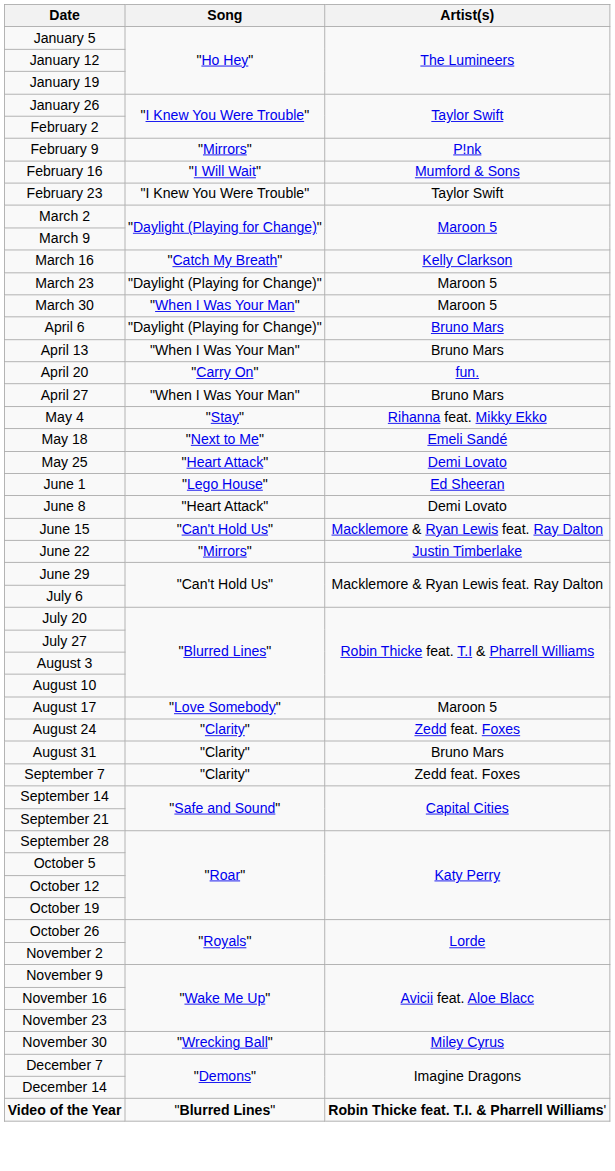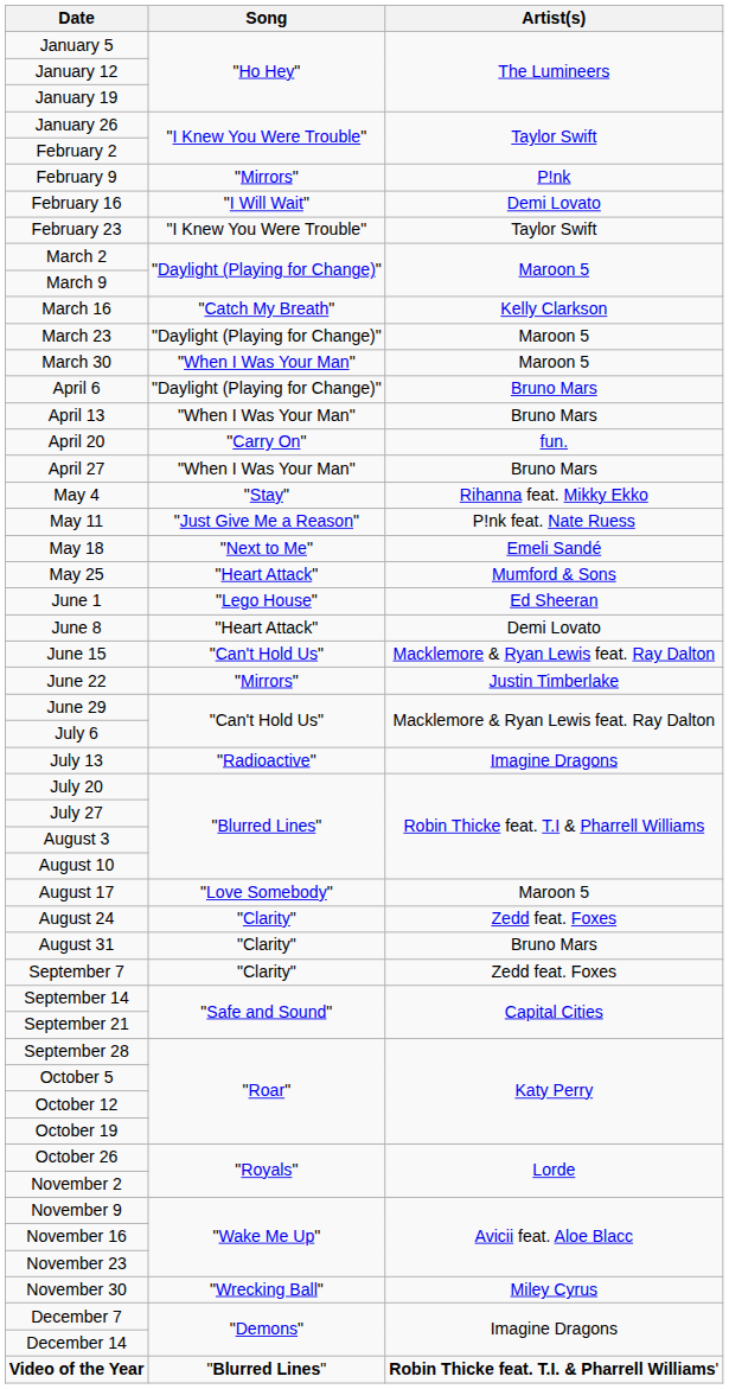 <table class="wikitable collapsible collapsed" style="text-align:center;">
 <tr>
 <th>Date</th>
 <th>Song</th>
 <th>Artist(s)</th>
 </tr>
 <tr>
 <td>January 5</td>
 <td rowspan="3">"<a href='#'>Ho Hey</a>"</td>
 <td rowspan="3"><a href='#'>The Lumineers</a></td>
 </tr>
 <tr>
 <td>January 12</td>
 </tr>
 <tr>
 <td>January 19</td>
 </tr>
 <tr>
 <td>January 26</td>
 <td rowspan="2">"<a href='#'>I Knew You Were Trouble</a>"</td>
 <td rowspan="2"><a href='#'>Taylor Swift</a></td>
 </tr>
 <tr>
 <td>February 2</td>
 </tr>
 <tr>
 <td>February 9</td>
 <td>"<a href='#'>Mirrors</a>"</td>
 <td><a href='#'>P!nk</a></td>
 </tr>
 <tr>
 <td>February 16</td>
 <td>"<a href='#'>I Will Wait</a>"</td>
-<td><a href='#'>Mumford & Sons</a></td>
+<td><a href='#'>Demi Lovato</a></td>
 </tr>
 <tr>
 <td>February 23</td>
 <td>"I Knew You Were Trouble"</td>
 <td>Taylor Swift</td>
 </tr>
 <tr>
 <td>March 2</td>
 <td rowspan="2">"<a href='#'>Daylight (Playing for Change)</a>"</td>
 <td rowspan="2"><a href='#'>Maroon 5</a></td>
 </tr>
 <tr>
 <td>March 9</td>
 </tr>
 <tr>
 <td>March 16</td>
 <td>"<a href='#'>Catch My Breath</a>"</td>
 <td><a href='#'>Kelly Clarkson</a></td>
 </tr>
 <tr>
 <td>March 23</td>
 <td>"Daylight (Playing for Change)"</td>
 <td>Maroon 5</td>
 </tr>
 <tr>
 <td>March 30</td>
 <td>"<a href='#'>When I Was Your Man</a>"</td>
 <td>Maroon 5</td>
 </tr>
 <tr>
 <td>April 6</td>
 <td>"Daylight (Playing for Change)"</td>
 <td><a href='#'>Bruno Mars</a></td>
 </tr>
 <tr>
 <td>April 13</td>
 <td>"When I Was Your Man"</td>
 <td>Bruno Mars</td>
 </tr>
 <tr>
 <td>April 20</td>
 <td>"<a href='#'>Carry On</a>"</td>
 <td><a href='#'>fun.</a></td>
 </tr>
 <tr>
 <td>April 27</td>
 <td>"When I Was Your Man"</td>
 <td>Bruno Mars</td>
 </tr>
 <tr>
 <td>May 4</td>
 <td>"<a href='#'>Stay</a>"</td>
 <td><a href='#'>Rihanna</a> feat. <a href='#'>Mikky Ekko</a></td>
 </tr>
 <tr>
+<td>May 11</td>
+<td>"<a href='#'>Just Give Me a Reason</a>"</td>
+<td>P!nk feat. <a href='#'>Nate Ruess</a></td>
+</tr>
+<tr>
 <td>May 18</td>
 <td>"<a href='#'>Next to Me</a>"</td>
 <td><a href='#'>Emeli Sandé</a></td>
 </tr>
 <tr>
 <td>May 25</td>
 <td>"<a href='#'>Heart Attack</a>"</td>
-<td><a href='#'>Demi Lovato</a></td>
+<td><a href='#'>Mumford & Sons</a></td>
 </tr>
 <tr>
 <td>June 1</td>
 <td>"<a href='#'>Lego House</a>"</td>
 <td><a href='#'>Ed Sheeran</a></td>
 </tr>
 <tr>
 <td>June 8</td>
 <td>"Heart Attack"</td>
 <td>Demi Lovato</td>
 </tr>
 <tr>
 <td>June 15</td>
 <td>"<a href='#'>Can't Hold Us</a>"</td>
 <td><a href='#'>Macklemore</a> & <a href='#'>Ryan Lewis</a> feat. <a href='#'>Ray Dalton</a></td>
 </tr>
 <tr>
 <td>June 22</td>
 <td>"<a href='#'>Mirrors</a>"</td>
 <td><a href='#'>Justin Timberlake</a></td>
 </tr>
 <tr>
 <td>June 29</td>
 <td rowspan="2">"Can't Hold Us"</td>
 <td rowspan="2">Macklemore & Ryan Lewis feat. Ray Dalton</td>
 </tr>
 <tr>
 <td>July 6</td>
+</tr>
+<tr>
+<td>July 13</td>
+<td>"<a href='#'>Radioactive</a>"</td>
+<td><a href='#'>Imagine Dragons</a></td>
 </tr>
 <tr>
 <td>July 20</td>
 <td rowspan="4">"<a href='#'>Blurred Lines</a>"</td>
 <td rowspan="4"><a href='#'>Robin Thicke</a> feat. <a href='#'>T.I</a> & <a href='#'>Pharrell Williams</a></td>
 </tr>
 <tr>
 <td>July 27</td>
 </tr>
 <tr>
 <td>August 3</td>
 </tr>
 <tr>
 <td>August 10</td>
 </tr>
 <tr>
 <td>August 17</td>
 <td>"<a href='#'>Love Somebody</a>"</td>
 <td>Maroon 5</td>
 </tr>
 <tr>
 <td>August 24</td>
 <td>"<a href='#'>Clarity</a>"</td>
 <td><a href='#'>Zedd</a> feat. <a href='#'>Foxes</a></td>
 </tr>
 <tr>
 <td>August 31</td>
 <td>"Clarity"</td>
 <td>Bruno Mars</td>
 </tr>
 <tr>
 <td>September 7</td>
 <td>"Clarity"</td>
 <td>Zedd feat. Foxes</td>
 </tr>
 <tr>
 <td>September 14</td>
 <td rowspan="2">"<a href='#'>Safe and Sound</a>"</td>
 <td rowspan="2"><a href='#'>Capital Cities</a></td>
 </tr>
 <tr>
 <td>September 21</td>
 </tr>
 <tr>
 <td>September 28</td>
 <td rowspan="4">"<a href='#'>Roar</a>"</td>
 <td rowspan="4"><a href='#'>Katy Perry</a></td>
 </tr>
 <tr>
 <td>October 5</td>
 </tr>
 <tr>
 <td>October 12</td>
 </tr>
 <tr>
 <td>October 19</td>
 </tr>
 <tr>
 <td>October 26</td>
 <td rowspan="2">"<a href='#'>Royals</a>"</td>
 <td rowspan="2"><a href='#'>Lorde</a></td>
 </tr>
 <tr>
 <td>November 2</td>
 </tr>
 <tr>
 <td>November 9</td>
 <td rowspan="3">"<a href='#'>Wake Me Up</a>"</td>
 <td rowspan="3"><a href='#'>Avicii</a> feat. <a href='#'>Aloe Blacc</a></td>
 </tr>
 <tr>
 <td>November 16</td>
 </tr>
 <tr>
 <td>November 23</td>
 </tr>
 <tr>
 <td>November 30</td>
 <td>"<a href='#'>Wrecking Ball</a>"</td>
 <td><a href='#'>Miley Cyrus</a></td>
 </tr>
 <tr>
 <td>December 7</td>
 <td rowspan="2">"<a href='#'>Demons</a>"</td>
 <td rowspan="2">Imagine Dragons</td>
 </tr>
 <tr>
 <td>December 14</td>
 </tr>
 <tr>
 <td><strong>Video of the Year</strong></td>
 <td>"<strong>Blurred Lines</strong>"</td>
 <td><strong>Robin Thicke feat. T.I. & Pharrell Williams</strong>'</td>
 </tr>
 </table>
